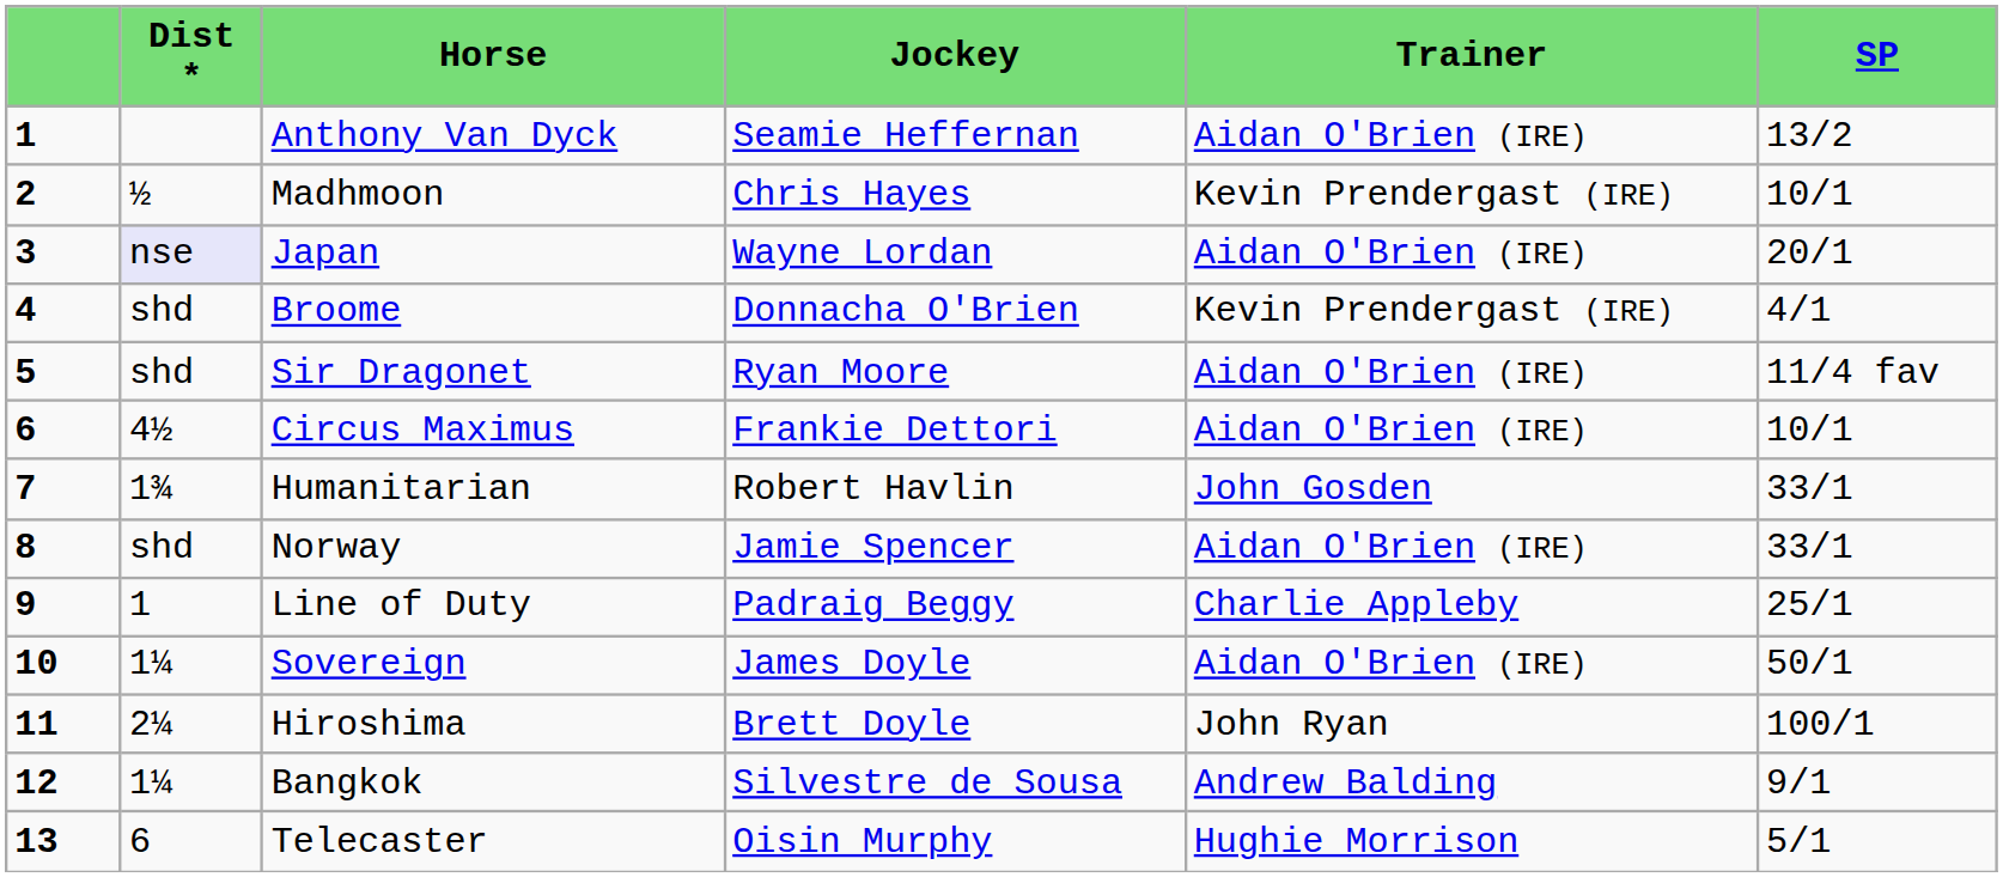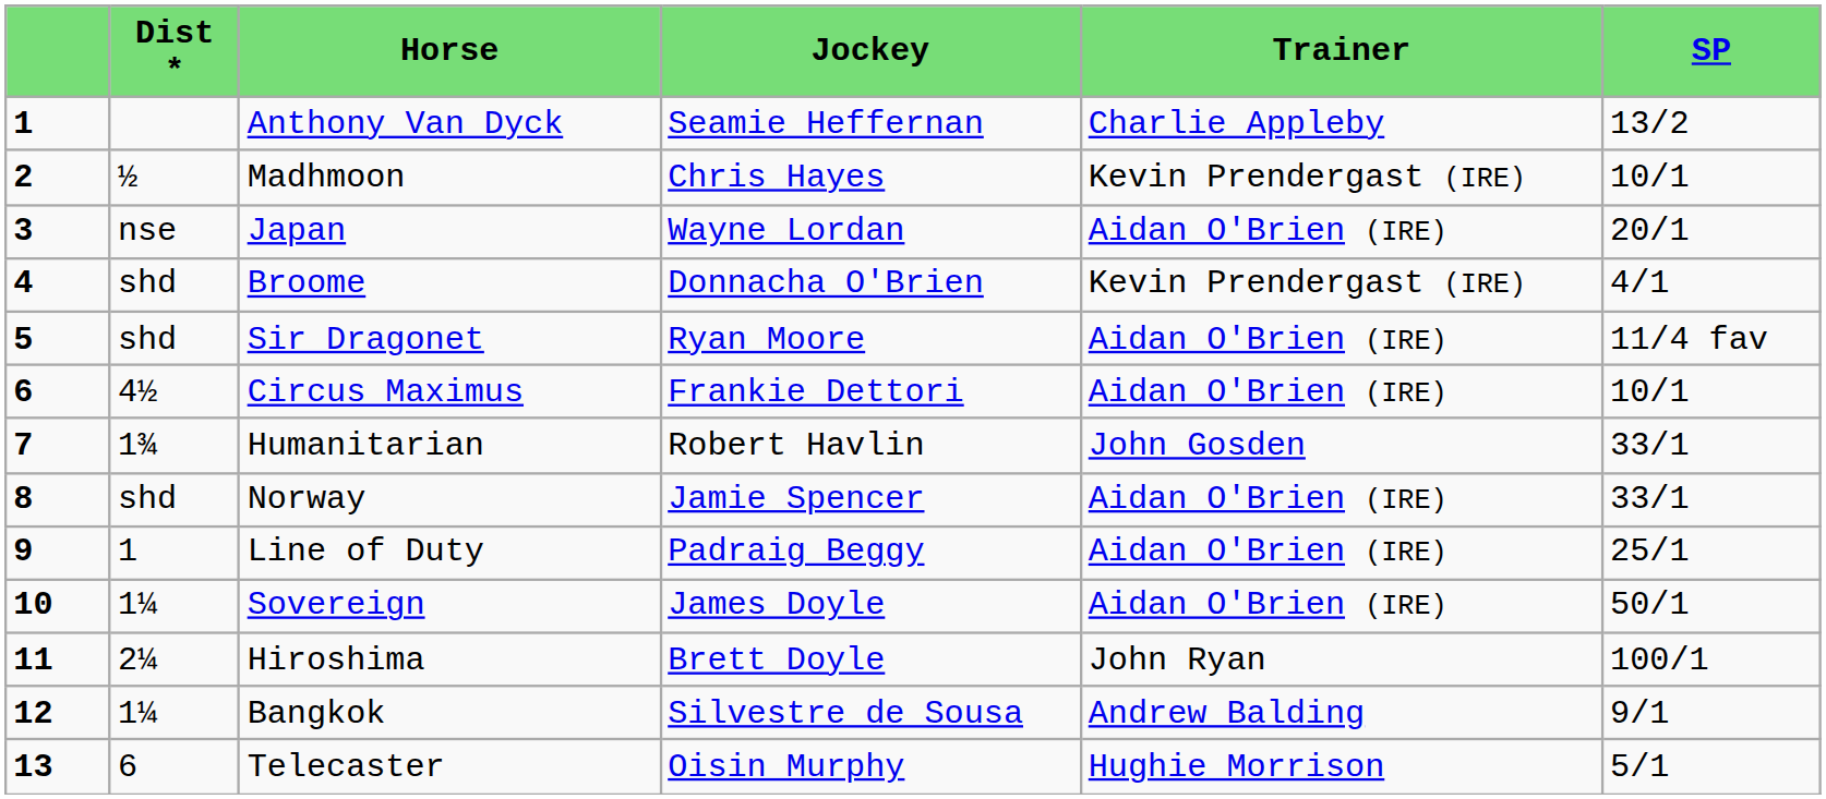 <table class="wikitable sortable">
 <tr style="background:#7d7; text-align:center;">
 <td style="width:35px;"></td>
 <td style="width:45px;"><strong>Dist *</strong></td>
 <td style="width:160px;"><strong>Horse</strong></td>
 <td style="width:160px;"><strong>Jockey</strong></td>
 <td style="width:200px;"><strong>Trainer</strong></td>
 <td style="width:80px;"><strong><a href='#'>SP</a></strong></td>
 </tr>
 <tr>
 <td><strong>1</strong></td>
 <td></td>
 <td><a href='#'>Anthony Van Dyck</a></td>
 <td><a href='#'>Seamie Heffernan</a></td>
-<td><a href='#'>Aidan O'Brien</a> <small>(IRE)</small></td>
+<td><a href='#'>Charlie Appleby</a></td>
 <td>13/2</td>
 </tr>
 <tr>
 <td><strong>2</strong></td>
 <td>½</td>
 <td>Madhmoon</td>
 <td><a href='#'>Chris Hayes</a></td>
 <td>Kevin Prendergast <small>(IRE)</small></td>
 <td>10/1</td>
 </tr>
 <tr>
 <td><strong>3</strong></td>
-<td style="background: lavender;">nse</td>
+<td>nse</td>
 <td><a href='#'>Japan</a></td>
 <td><a href='#'>Wayne Lordan</a></td>
 <td><a href='#'>Aidan O'Brien</a> <small>(IRE)</small></td>
 <td>20/1</td>
 </tr>
 <tr>
 <td><strong>4</strong></td>
 <td>shd</td>
 <td><a href='#'>Broome</a></td>
 <td><a href='#'>Donnacha O'Brien</a></td>
 <td>Kevin Prendergast <small>(IRE)</small></td>
 <td>4/1</td>
 </tr>
 <tr>
 <td><strong>5</strong></td>
 <td>shd</td>
 <td><a href='#'>Sir Dragonet</a></td>
 <td><a href='#'>Ryan Moore</a></td>
 <td><a href='#'>Aidan O'Brien</a> <small>(IRE)</small></td>
 <td>11/4 fav</td>
 </tr>
 <tr>
 <td><strong>6</strong></td>
 <td>4½</td>
 <td><a href='#'>Circus Maximus</a></td>
 <td><a href='#'>Frankie Dettori</a></td>
 <td><a href='#'>Aidan O'Brien</a> <small>(IRE)</small></td>
 <td>10/1</td>
 </tr>
 <tr>
 <td><strong>7</strong></td>
 <td>1¾</td>
 <td>Humanitarian</td>
 <td>Robert Havlin</td>
 <td><a href='#'>John Gosden</a></td>
 <td>33/1</td>
 </tr>
 <tr>
 <td><strong>8</strong></td>
 <td>shd</td>
 <td>Norway</td>
 <td><a href='#'>Jamie Spencer</a></td>
 <td><a href='#'>Aidan O'Brien</a> <small>(IRE)</small></td>
 <td>33/1</td>
 </tr>
 <tr>
 <td><strong>9</strong></td>
 <td>1</td>
 <td>Line of Duty</td>
 <td><a href='#'>Padraig Beggy</a></td>
-<td><a href='#'>Charlie Appleby</a></td>
+<td><a href='#'>Aidan O'Brien</a> <small>(IRE)</small></td>
 <td>25/1</td>
 </tr>
 <tr>
 <td><strong>10</strong></td>
 <td>1¼</td>
 <td><a href='#'>Sovereign</a></td>
 <td><a href='#'>James Doyle</a></td>
 <td><a href='#'>Aidan O'Brien</a> <small>(IRE)</small></td>
 <td>50/1</td>
 </tr>
 <tr>
 <td><strong>11</strong></td>
 <td>2¼</td>
 <td>Hiroshima</td>
 <td><a href='#'>Brett Doyle</a></td>
 <td>John Ryan</td>
 <td>100/1</td>
 </tr>
 <tr>
 <td><strong>12</strong></td>
 <td>1¼</td>
 <td>Bangkok</td>
 <td><a href='#'>Silvestre de Sousa</a></td>
 <td><a href='#'>Andrew Balding</a></td>
 <td>9/1</td>
 </tr>
 <tr>
 <td><strong>13</strong></td>
 <td>6</td>
 <td>Telecaster</td>
 <td><a href='#'>Oisin Murphy</a></td>
 <td><a href='#'>Hughie Morrison</a></td>
 <td>5/1</td>
 </tr>
 <tr>
 </tr>
 </table>
